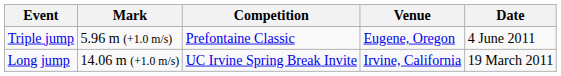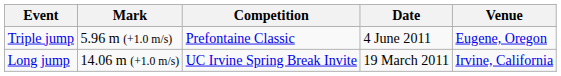 <table class=wikitable>
 <tr>
 <th>Event</th>
 <th>Mark</th>
 <th>Competition</th>
+<th>Date</th>
 <th>Venue</th>
-<th>Date</th>
 </tr>
 <tr>
 <td><a href='#'>Triple jump</a></td>
 <td>5.96 m <small>(+1.0 m/s)</small></td>
 <td><a href='#'>Prefontaine Classic</a></td>
+<td>4 June 2011</td>
 <td><a href='#'>Eugene, Oregon</a></td>
-<td>4 June 2011</td>
 </tr>
 <tr>
 <td><a href='#'>Long jump</a></td>
 <td>14.06 m <small>(+1.0 m/s)</small></td>
 <td><a href='#'>UC Irvine Spring Break Invite</a></td>
+<td>19 March 2011</td>
 <td><a href='#'>Irvine, California</a></td>
-<td>19 March 2011</td>
 </tr>
 </table>
